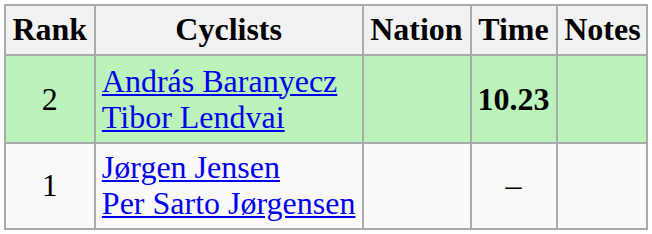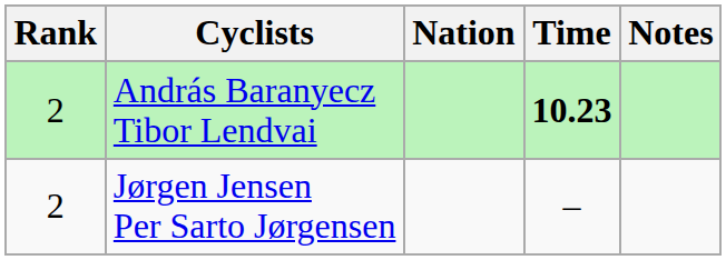 <table class="wikitable sortable" style="text-align:center">
 <tr>
 <th>Rank</th>
 <th>Cyclists</th>
 <th>Nation</th>
 <th>Time</th>
 <th>Notes</th>
 </tr>
 <tr bgcolor=bbf3bb>
 <td>2</td>
 <td align=left><a href='#'>András Baranyecz</a><br><a href='#'>Tibor Lendvai</a></td>
 <td align=left></td>
 <td><strong>10.23</strong></td>
 <td></td>
 </tr>
 <tr>
-<td>1</td>
+<td>2</td>
 <td align=left><a href='#'>Jørgen Jensen</a><br><a href='#'>Per Sarto Jørgensen</a></td>
 <td align=left></td>
 <td>–</td>
 <td></td>
 </tr>
 </table>
